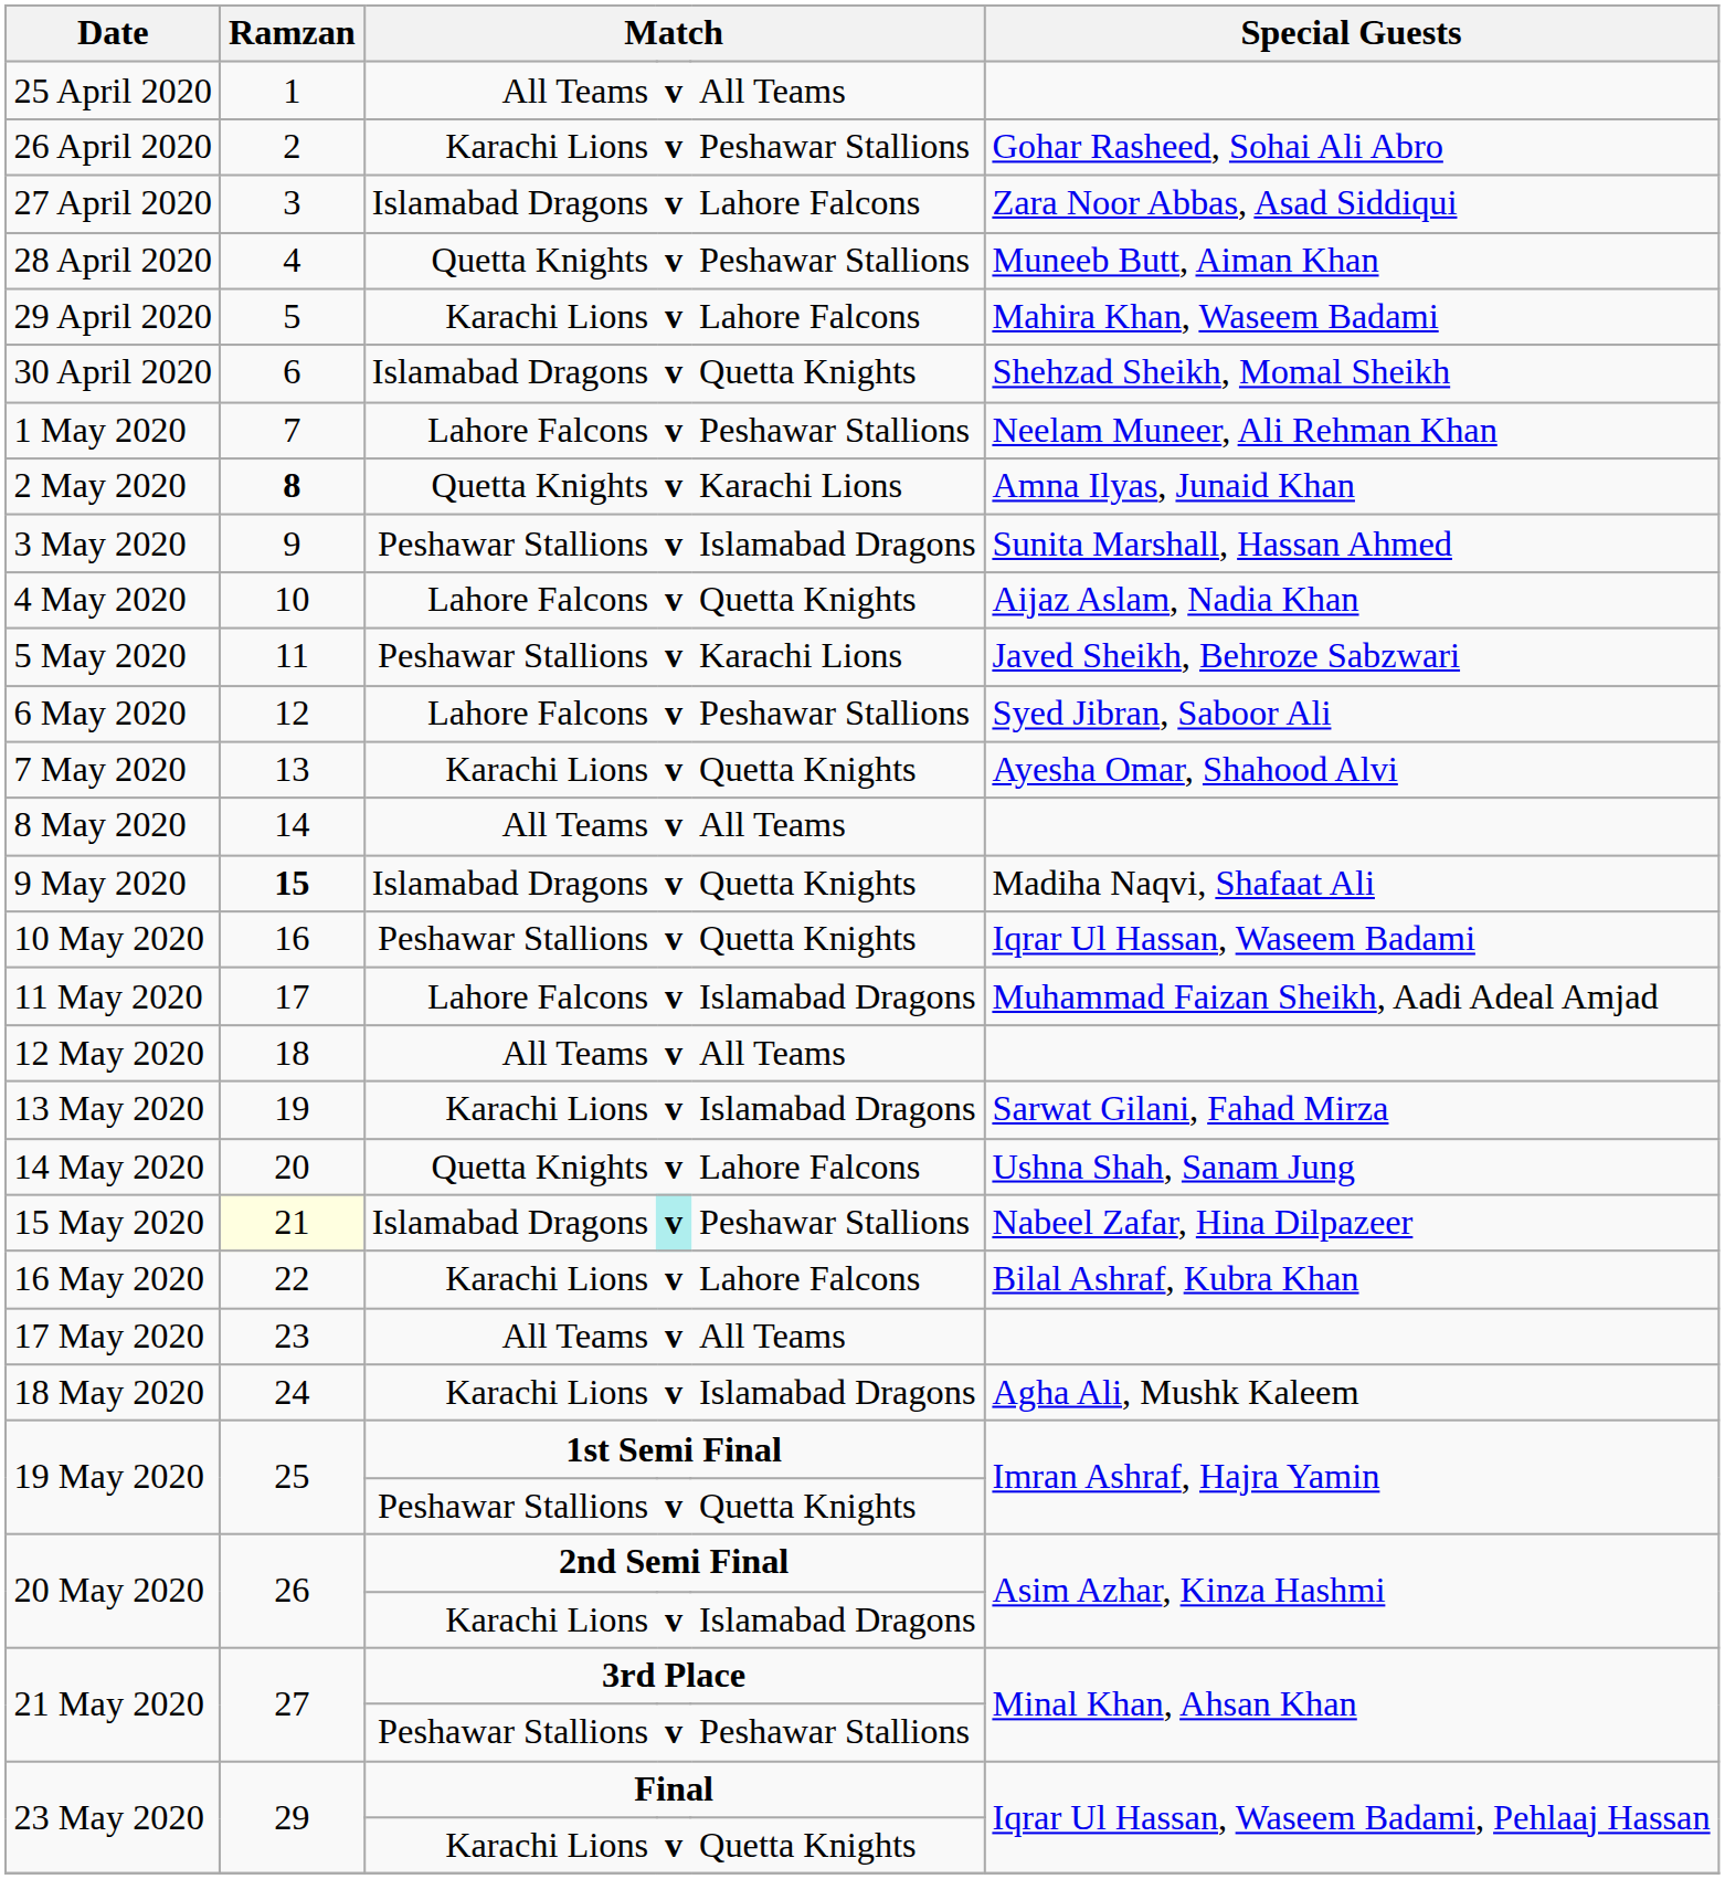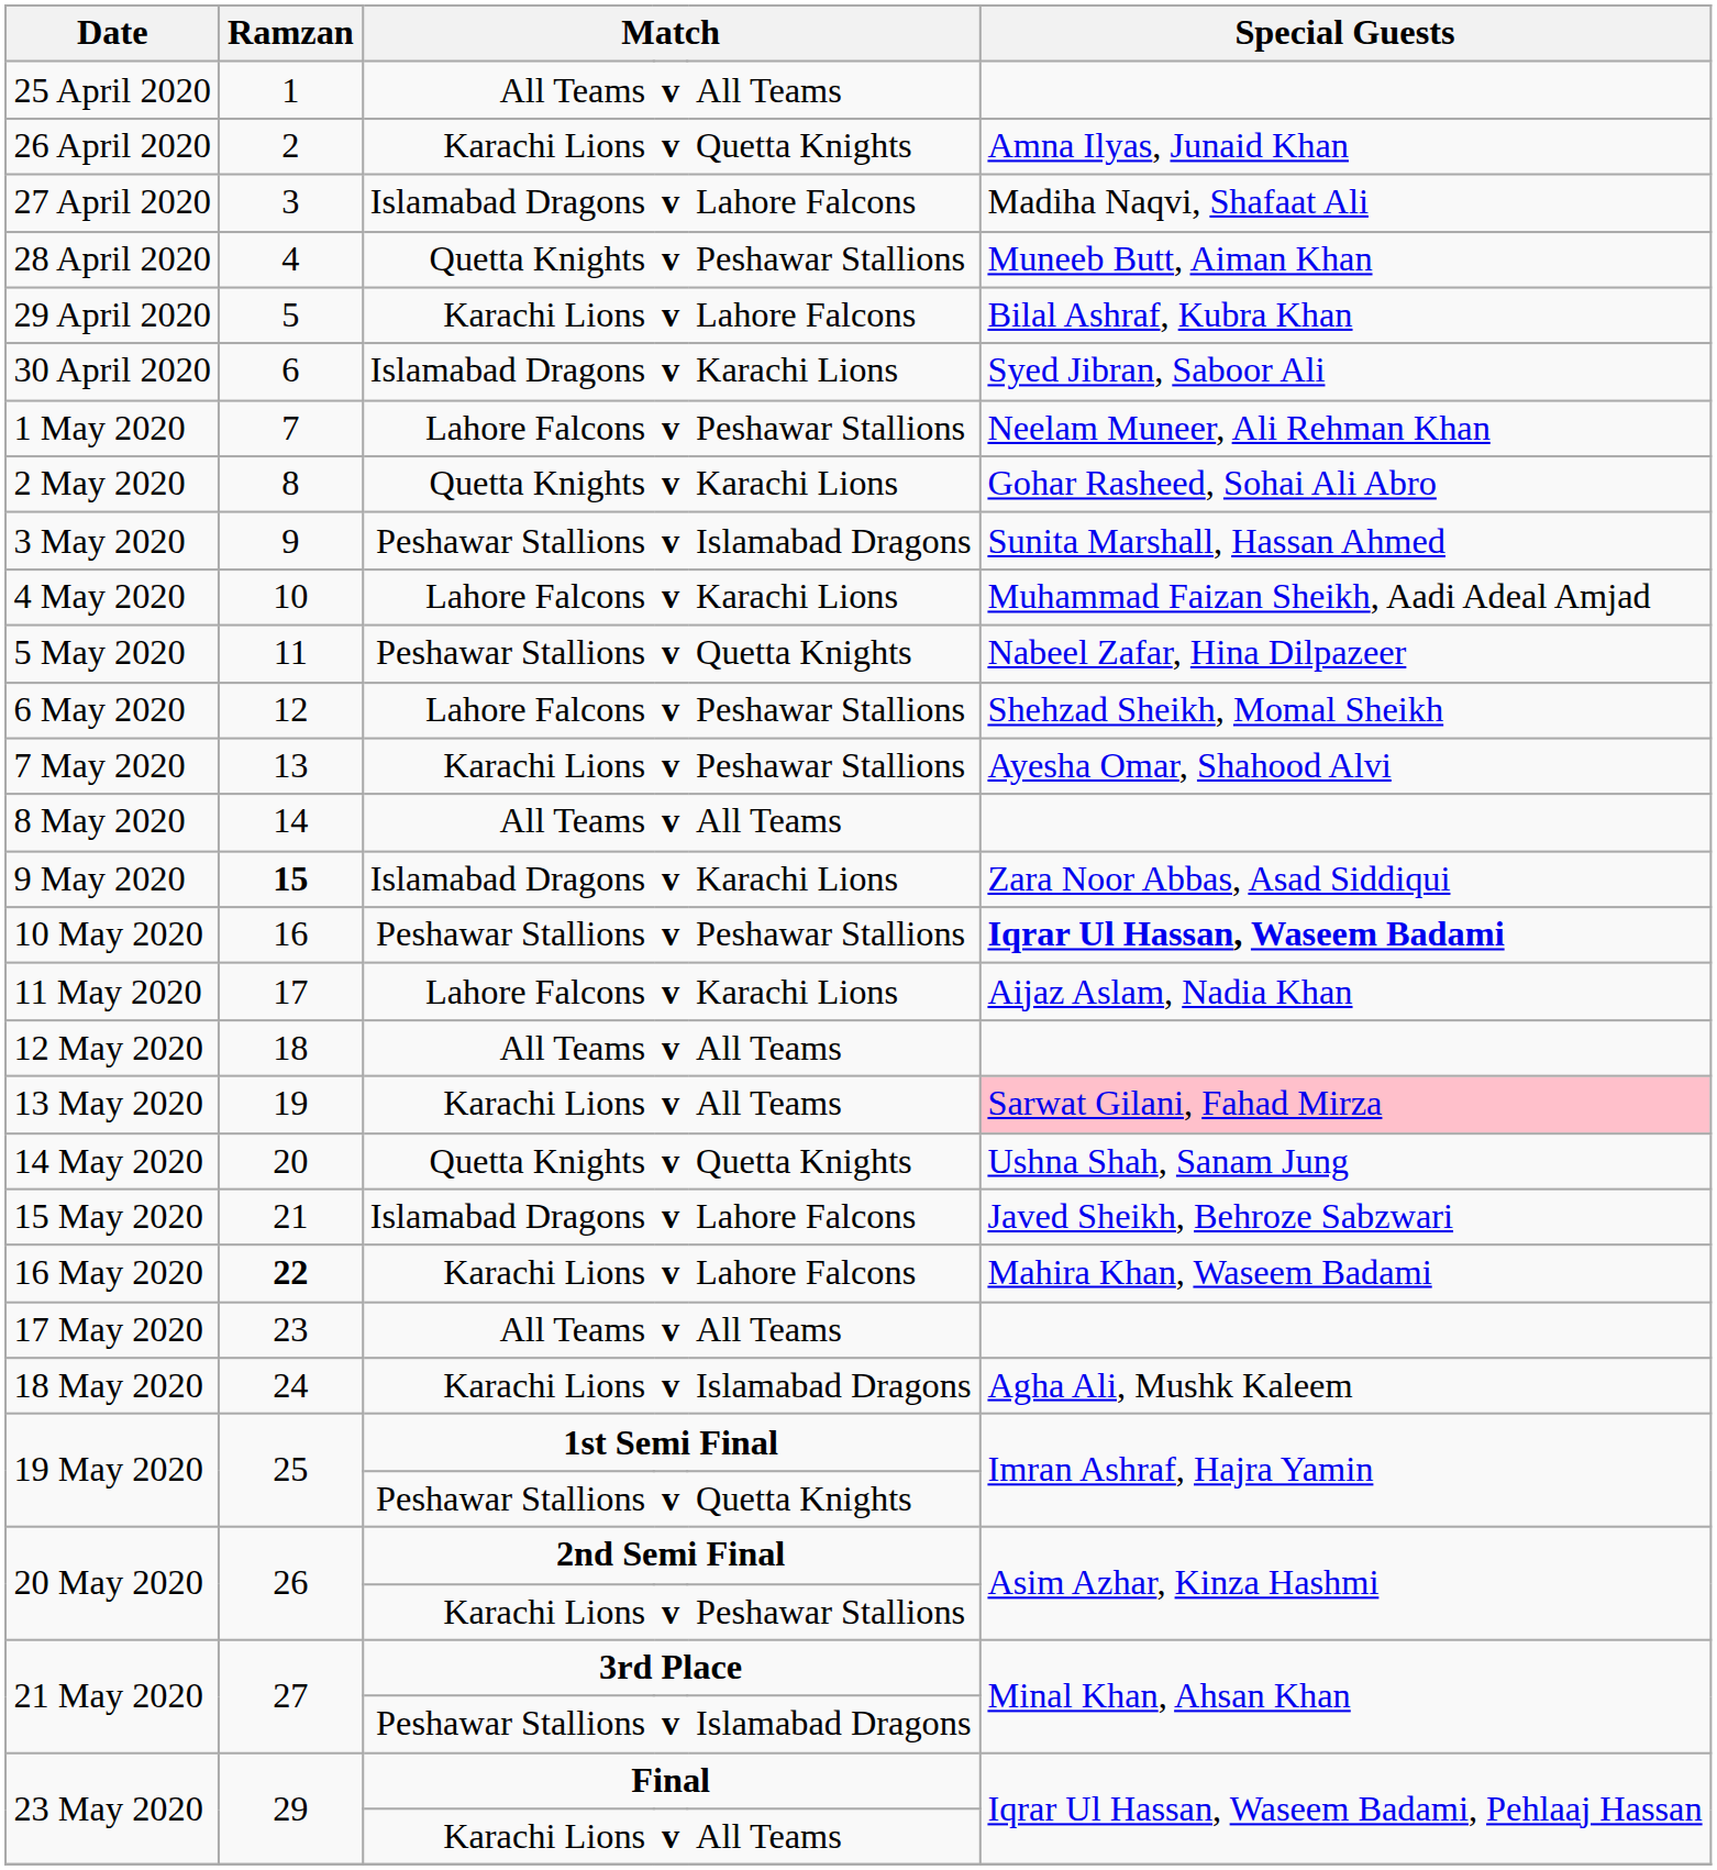 <table class="wikitable">
 <tr>
 <th>Date</th>
 <th>Ramzan</th>
 <th colspan="3">Match</th>
 <th>Special Guests</th>
 </tr>
 <tr>
 <td>25 April 2020</td>
 <td style="text-align:center">1</td>
 <td style="text-align:right;border-right:1px solid transparent">All Teams</td>
 <td style="border-left:1px solid transparent;border-right:1px solid transparent"><strong>v</strong></td>
 <td style="border-left:1px solid transparent">All Teams</td>
 <td></td>
 </tr>
 <tr>
 <td>26 April 2020</td>
 <td style="text-align:center">2</td>
 <td style="text-align:right;border-right:1px solid transparent">Karachi Lions</td>
 <td style="border-left:1px solid transparent;border-right:1px solid transparent"><strong>v</strong></td>
-<td style="border-left:1px solid transparent">Peshawar Stallions</td>
-<td><a href='#'>Gohar Rasheed</a>, <a href='#'>Sohai Ali Abro</a></td>
+<td style="border-left:1px solid transparent">Quetta Knights</td>
+<td><a href='#'>Amna Ilyas</a>, <a href='#'>Junaid Khan</a></td>
 </tr>
 <tr>
 <td>27 April 2020</td>
 <td style="text-align:center">3</td>
 <td style="text-align:right;border-right:1px solid transparent">Islamabad Dragons</td>
 <td style="border-left:1px solid transparent;border-right:1px solid transparent"><strong>v</strong></td>
 <td style="border-left:1px solid transparent">Lahore Falcons</td>
-<td><a href='#'>Zara Noor Abbas</a>, <a href='#'>Asad Siddiqui</a></td>
+<td>Madiha Naqvi, <a href='#'>Shafaat Ali</a></td>
 </tr>
 <tr>
 <td>28 April 2020</td>
 <td style="text-align:center">4</td>
 <td style="text-align:right;border-right:1px solid transparent">Quetta Knights</td>
 <td style="border-left:1px solid transparent;border-right:1px solid transparent"><strong>v</strong></td>
 <td style="border-left:1px solid transparent">Peshawar Stallions</td>
 <td><a href='#'>Muneeb Butt</a>, <a href='#'>Aiman Khan</a></td>
 </tr>
 <tr>
 <td>29 April 2020</td>
 <td style="text-align:center">5</td>
 <td style="text-align:right;border-right:1px solid transparent">Karachi Lions</td>
 <td style="border-left:1px solid transparent;border-right:1px solid transparent"><strong>v</strong></td>
 <td style="border-left:1px solid transparent">Lahore Falcons</td>
-<td><a href='#'>Mahira Khan</a>, <a href='#'>Waseem Badami</a></td>
+<td><a href='#'>Bilal Ashraf</a>, <a href='#'>Kubra Khan</a></td>
 </tr>
 <tr>
 <td>30 April 2020</td>
 <td style="text-align:center">6</td>
 <td style="text-align:right;border-right:1px solid transparent">Islamabad Dragons</td>
 <td style="border-left:1px solid transparent;border-right:1px solid transparent"><strong>v</strong></td>
-<td style="border-left:1px solid transparent">Quetta Knights</td>
-<td><a href='#'>Shehzad Sheikh</a>, <a href='#'>Momal Sheikh</a></td>
+<td style="border-left:1px solid transparent">Karachi Lions</td>
+<td><a href='#'>Syed Jibran</a>, <a href='#'>Saboor Ali</a></td>
 </tr>
 <tr>
 <td>1 May 2020</td>
 <td style="text-align:center">7</td>
 <td style="text-align:right;border-right:1px solid transparent">Lahore Falcons</td>
 <td style="border-left:1px solid transparent;border-right:1px solid transparent"><strong>v</strong></td>
 <td style="border-left:1px solid transparent">Peshawar Stallions</td>
 <td><a href='#'>Neelam Muneer</a>, <a href='#'>Ali Rehman Khan</a></td>
 </tr>
 <tr>
 <td>2 May 2020</td>
-<td style="text-align:center"><strong>8</strong></td>
+<td style="text-align:center">8</td>
 <td style="text-align:right;border-right:1px solid transparent">Quetta Knights</td>
 <td style="border-left:1px solid transparent;border-right:1px solid transparent"><strong>v</strong></td>
 <td style="border-left:1px solid transparent">Karachi Lions</td>
-<td><a href='#'>Amna Ilyas</a>, <a href='#'>Junaid Khan</a></td>
+<td><a href='#'>Gohar Rasheed</a>, <a href='#'>Sohai Ali Abro</a></td>
 </tr>
 <tr>
 <td>3 May 2020</td>
 <td style="text-align:center">9</td>
 <td style="text-align:right;border-right:1px solid transparent">Peshawar Stallions</td>
 <td style="border-left:1px solid transparent;border-right:1px solid transparent"><strong>v</strong></td>
 <td style="border-left:1px solid transparent">Islamabad Dragons</td>
 <td><a href='#'>Sunita Marshall</a>, <a href='#'>Hassan Ahmed</a></td>
 </tr>
 <tr>
 <td>4 May 2020</td>
 <td style="text-align:center">10</td>
 <td style="text-align:right;border-right:1px solid transparent">Lahore Falcons</td>
 <td style="border-left:1px solid transparent;border-right:1px solid transparent"><strong>v</strong></td>
-<td style="border-left:1px solid transparent">Quetta Knights</td>
-<td><a href='#'>Aijaz Aslam</a>, <a href='#'>Nadia Khan</a></td>
+<td style="border-left:1px solid transparent">Karachi Lions</td>
+<td><a href='#'>Muhammad Faizan Sheikh</a>, Aadi Adeal Amjad</td>
 </tr>
 <tr>
 <td>5 May 2020</td>
 <td style="text-align:center">11</td>
 <td style="text-align:right;border-right:1px solid transparent">Peshawar Stallions</td>
 <td style="border-left:1px solid transparent;border-right:1px solid transparent"><strong>v</strong></td>
-<td style="border-left:1px solid transparent">Karachi Lions</td>
-<td><a href='#'>Javed Sheikh</a>, <a href='#'>Behroze Sabzwari</a></td>
+<td style="border-left:1px solid transparent">Quetta Knights</td>
+<td><a href='#'>Nabeel Zafar</a>, <a href='#'>Hina Dilpazeer</a></td>
 </tr>
 <tr>
 <td>6 May 2020</td>
 <td style="text-align:center">12</td>
 <td style="text-align:right;border-right:1px solid transparent">Lahore Falcons</td>
 <td style="border-left:1px solid transparent;border-right:1px solid transparent"><strong>v</strong></td>
 <td style="border-left:1px solid transparent">Peshawar Stallions</td>
-<td><a href='#'>Syed Jibran</a>, <a href='#'>Saboor Ali</a></td>
+<td><a href='#'>Shehzad Sheikh</a>, <a href='#'>Momal Sheikh</a></td>
 </tr>
 <tr>
 <td>7 May 2020</td>
 <td style="text-align:center">13</td>
 <td style="text-align:right;border-right:1px solid transparent">Karachi Lions</td>
 <td style="border-left:1px solid transparent;border-right:1px solid transparent"><strong>v</strong></td>
-<td style="border-left:1px solid transparent">Quetta Knights</td>
+<td style="border-left:1px solid transparent">Peshawar Stallions</td>
 <td><a href='#'>Ayesha Omar</a>, <a href='#'>Shahood Alvi</a></td>
 </tr>
 <tr>
 <td>8 May 2020</td>
 <td style="text-align:center">14</td>
 <td style="text-align:right;border-right:1px solid transparent">All Teams</td>
 <td style="border-left:1px solid transparent;border-right:1px solid transparent"><strong>v</strong></td>
 <td style="border-left:1px solid transparent">All Teams</td>
 <td></td>
 </tr>
 <tr>
 <td>9 May 2020</td>
 <td style="text-align:center"><strong>15</strong></td>
 <td style="text-align:right;border-right:1px solid transparent">Islamabad Dragons</td>
 <td style="border-left:1px solid transparent;border-right:1px solid transparent"><strong>v</strong></td>
-<td style="border-left:1px solid transparent">Quetta Knights</td>
-<td>Madiha Naqvi, <a href='#'>Shafaat Ali</a></td>
+<td style="border-left:1px solid transparent">Karachi Lions</td>
+<td><a href='#'>Zara Noor Abbas</a>, <a href='#'>Asad Siddiqui</a></td>
 </tr>
 <tr>
 <td>10 May 2020</td>
 <td style="text-align:center">16</td>
 <td style="text-align:right;border-right:1px solid transparent">Peshawar Stallions</td>
 <td style="border-left:1px solid transparent;border-right:1px solid transparent"><strong>v</strong></td>
-<td style="border-left:1px solid transparent">Quetta Knights</td>
-<td><a href='#'>Iqrar Ul Hassan</a>, <a href='#'>Waseem Badami</a></td>
+<td style="border-left:1px solid transparent">Peshawar Stallions</td>
+<td><strong><a href='#'>Iqrar Ul Hassan</a>, <a href='#'>Waseem Badami</a></strong></td>
 </tr>
 <tr>
 <td>11 May 2020</td>
 <td style="text-align:center">17</td>
 <td style="text-align:right;border-right:1px solid transparent">Lahore Falcons</td>
 <td style="border-left:1px solid transparent;border-right:1px solid transparent"><strong>v</strong></td>
-<td style="border-left:1px solid transparent">Islamabad Dragons</td>
-<td><a href='#'>Muhammad Faizan Sheikh</a>, Aadi Adeal Amjad</td>
+<td style="border-left:1px solid transparent">Karachi Lions</td>
+<td><a href='#'>Aijaz Aslam</a>, <a href='#'>Nadia Khan</a></td>
 </tr>
 <tr>
 <td>12 May 2020</td>
 <td style="text-align:center">18</td>
 <td style="text-align:right;border-right:1px solid transparent">All Teams</td>
 <td style="border-left:1px solid transparent;border-right:1px solid transparent"><strong>v</strong></td>
 <td style="border-left:1px solid transparent">All Teams</td>
 <td></td>
 </tr>
 <tr>
 <td>13 May 2020</td>
 <td style="text-align:center">19</td>
 <td style="text-align:right;border-right:1px solid transparent">Karachi Lions</td>
 <td style="border-left:1px solid transparent;border-right:1px solid transparent"><strong>v</strong></td>
-<td style="border-left:1px solid transparent">Islamabad Dragons</td>
-<td><a href='#'>Sarwat Gilani</a>, <a href='#'>Fahad Mirza</a></td>
+<td style="border-left:1px solid transparent">All Teams</td>
+<td style="background: pink;"><a href='#'>Sarwat Gilani</a>, <a href='#'>Fahad Mirza</a></td>
 </tr>
 <tr>
 <td>14 May 2020</td>
 <td style="text-align:center">20</td>
 <td style="text-align:right;border-right:1px solid transparent">Quetta Knights</td>
 <td style="border-left:1px solid transparent;border-right:1px solid transparent"><strong>v</strong></td>
-<td style="border-left:1px solid transparent">Lahore Falcons</td>
+<td style="border-left:1px solid transparent">Quetta Knights</td>
 <td><a href='#'>Ushna Shah</a>, <a href='#'>Sanam Jung</a></td>
 </tr>
 <tr>
 <td>15 May 2020</td>
-<td style="background: lightyellow; text-align:center">21</td>
+<td style="text-align:center">21</td>
 <td style="text-align:right;border-right:1px solid transparent">Islamabad Dragons</td>
-<td style="background: paleturquoise; border-left:1px solid transparent;border-right:1px solid transparent"><strong>v</strong></td>
-<td style="border-left:1px solid transparent">Peshawar Stallions</td>
-<td><a href='#'>Nabeel Zafar</a>, <a href='#'>Hina Dilpazeer</a></td>
+<td style="border-left:1px solid transparent;border-right:1px solid transparent"><strong>v</strong></td>
+<td style="border-left:1px solid transparent">Lahore Falcons</td>
+<td><a href='#'>Javed Sheikh</a>, <a href='#'>Behroze Sabzwari</a></td>
 </tr>
 <tr>
 <td>16 May 2020</td>
-<td style="text-align:center">22</td>
+<td style="text-align:center"><strong>22</strong></td>
 <td style="text-align:right;border-right:1px solid transparent">Karachi Lions</td>
 <td style="border-left:1px solid transparent;border-right:1px solid transparent"><strong>v</strong></td>
 <td style="border-left:1px solid transparent">Lahore Falcons</td>
-<td><a href='#'>Bilal Ashraf</a>, <a href='#'>Kubra Khan</a></td>
+<td><a href='#'>Mahira Khan</a>, <a href='#'>Waseem Badami</a></td>
 </tr>
 <tr>
 <td>17 May 2020</td>
 <td style="text-align:center">23</td>
 <td style="text-align:right;border-right:1px solid transparent">All Teams</td>
 <td style="border-left:1px solid transparent;border-right:1px solid transparent"><strong>v</strong></td>
 <td style="border-left:1px solid transparent">All Teams</td>
 <td></td>
 </tr>
 <tr>
 <td>18 May 2020</td>
 <td style="text-align:center">24</td>
 <td style="text-align:right;border-right:1px solid transparent">Karachi Lions</td>
 <td style="border-left:1px solid transparent;border-right:1px solid transparent"><strong>v</strong></td>
 <td style="border-left:1px solid transparent">Islamabad Dragons</td>
 <td><a href='#'>Agha Ali</a>, Mushk Kaleem</td>
 </tr>
 <tr>
 <td rowspan="2">19 May 2020</td>
 <td rowspan="2" style="text-align:center">25</td>
 <td colspan="3" style="text-align:center;"><strong>1st Semi Final</strong></td>
 <td rowspan="2"><a href='#'>Imran Ashraf</a>, <a href='#'>Hajra Yamin</a></td>
 </tr>
 <tr>
 <td style="text-align:right;border-right:1px solid transparent">Peshawar Stallions</td>
 <td style="border-left:1px solid transparent;border-right:1px solid transparent"><strong>v</strong></td>
 <td style="border-left:1px solid transparent">Quetta Knights</td>
 </tr>
 <tr>
 <td rowspan="2">20 May 2020</td>
 <td rowspan="2" style="text-align:center">26</td>
 <td colspan="3" style="text-align:center;"><strong>2nd Semi Final</strong></td>
 <td rowspan="2"><a href='#'>Asim Azhar</a>, <a href='#'>Kinza Hashmi</a></td>
 </tr>
 <tr>
 <td style="text-align:right;border-right:1px solid transparent">Karachi Lions</td>
 <td style="border-left:1px solid transparent;border-right:1px solid transparent"><strong>v</strong></td>
-<td style="border-left:1px solid transparent">Islamabad Dragons</td>
+<td style="border-left:1px solid transparent">Peshawar Stallions</td>
 </tr>
 <tr>
 <td rowspan="2">21 May 2020</td>
 <td rowspan="2" style="text-align:center">27</td>
 <td colspan="3" style="text-align:center;"><strong>3rd Place</strong></td>
 <td rowspan="2"><a href='#'>Minal Khan</a>, <a href='#'>Ahsan Khan</a></td>
 </tr>
 <tr>
 <td style="text-align:right;border-right:1px solid transparent">Peshawar Stallions</td>
 <td style="border-left:1px solid transparent;border-right:1px solid transparent"><strong>v</strong></td>
-<td style="border-left:1px solid transparent">Peshawar Stallions</td>
+<td style="border-left:1px solid transparent">Islamabad Dragons</td>
 </tr>
 <tr>
 <td rowspan="2">23 May 2020</td>
 <td rowspan="2" style="text-align:center">29</td>
 <td colspan="3" style="text-align:center;"><strong>Final</strong></td>
 <td rowspan="2"><a href='#'>Iqrar Ul Hassan</a>, <a href='#'>Waseem Badami</a>, <a href='#'>Pehlaaj Hassan</a></td>
 </tr>
 <tr>
 <td style="text-align:right;border-right:1px solid transparent">Karachi Lions</td>
 <td style="border-left:1px solid transparent;border-right:1px solid transparent"><strong>v</strong></td>
-<td style="border-left:1px solid transparent">Quetta Knights</td>
+<td style="border-left:1px solid transparent">All Teams</td>
 </tr>
 <tr>
 </tr>
 </table>
